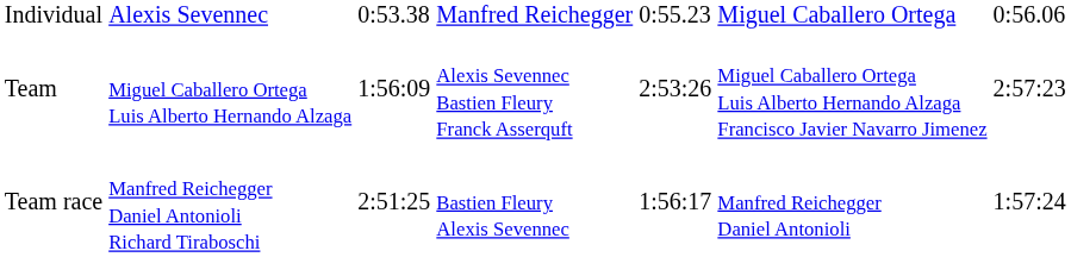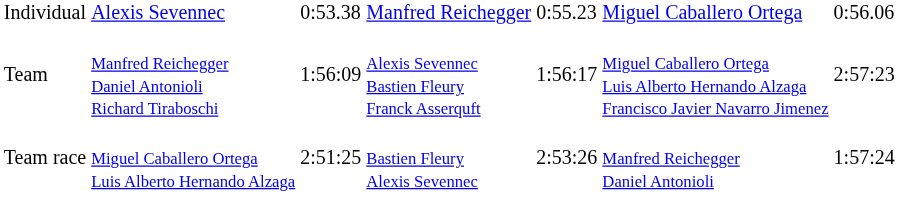 <table>
 <tr>
 <td>Individual</td>
 <td><a href='#'>Alexis Sevennec</a><br></td>
 <td>0:53.38</td>
 <td><a href='#'>Manfred Reichegger</a><br></td>
 <td>0:55.23</td>
 <td><a href='#'>Miguel Caballero Ortega</a><br></td>
 <td>0:56.06</td>
 </tr>
 <tr>
 <td>Team</td>
-<td><br><small><a href='#'>Miguel Caballero Ortega</a><br><a href='#'>Luis Alberto Hernando Alzaga</a></small></td>
+<td><br><small><a href='#'>Manfred Reichegger</a><br><a href='#'>Daniel Antonioli</a><br><a href='#'>Richard Tiraboschi</a></small></td>
 <td>1:56:09</td>
 <td><br><small><a href='#'>Alexis Sevennec</a><br><a href='#'>Bastien Fleury</a><br><a href='#'>Franck Asserquft</a></small></td>
-<td>2:53:26</td>
+<td>1:56:17</td>
 <td><br><small><a href='#'>Miguel Caballero Ortega</a><br><a href='#'>Luis Alberto Hernando Alzaga</a><br><a href='#'>Francisco Javier Navarro Jimenez</a></small></td>
 <td>2:57:23</td>
 </tr>
 <tr>
 <td>Team race</td>
-<td><br><small><a href='#'>Manfred Reichegger</a><br><a href='#'>Daniel Antonioli</a><br><a href='#'>Richard Tiraboschi</a></small></td>
+<td><br><small><a href='#'>Miguel Caballero Ortega</a><br><a href='#'>Luis Alberto Hernando Alzaga</a></small></td>
 <td>2:51:25</td>
 <td><br><small><a href='#'>Bastien Fleury</a><br><a href='#'>Alexis Sevennec</a></small></td>
-<td>1:56:17</td>
+<td>2:53:26</td>
 <td><br><small><a href='#'>Manfred Reichegger</a><br><a href='#'>Daniel Antonioli</a></small></td>
 <td>1:57:24</td>
 </tr>
 </table>
